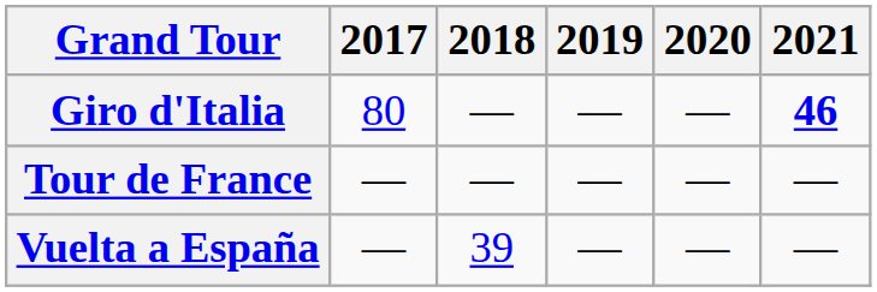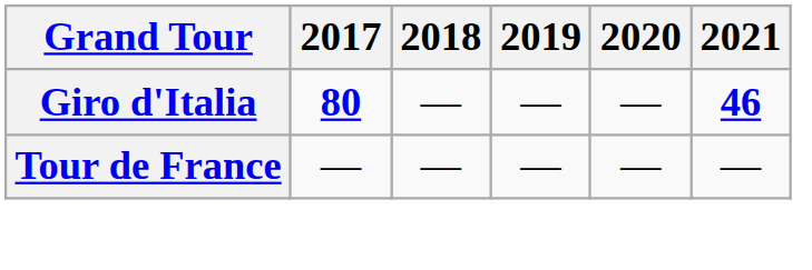 <table class="wikitable plainrowheaders">
 <tr>
 <th scope="col"><a href='#'>Grand Tour</a></th>
 <th scope="col">2017</th>
 <th scope="col">2018</th>
 <th scope="col">2019</th>
 <th scope="col">2020</th>
 <th scope="col">2021</th>
 </tr>
 <tr style="text-align:center;">
 <th scope="row"> <a href='#'>Giro d'Italia</a></th>
-<td style="text-align:center;"><a href='#'>80</a></td>
+<td style="text-align:center;"><strong><a href='#'>80</a></strong></td>
 <td>—</td>
 <td>—</td>
 <td>—</td>
 <td style="text-align:center;"><strong><a href='#'>46</a></strong></td>
 </tr>
 <tr style="text-align:center;">
 <th scope="row"> <a href='#'>Tour de France</a></th>
 <td>—</td>
 <td>—</td>
 <td>—</td>
 <td>—</td>
 <td>—</td>
 </tr>
-<tr style="text-align:center;">
-<th scope="row"> <a href='#'>Vuelta a España</a></th>
-<td>—</td>
-<td style="text-align:center;"><a href='#'>39</a></td>
-<td>—</td>
-<td>—</td>
-<td>—</td>
-</tr>
 </table>
